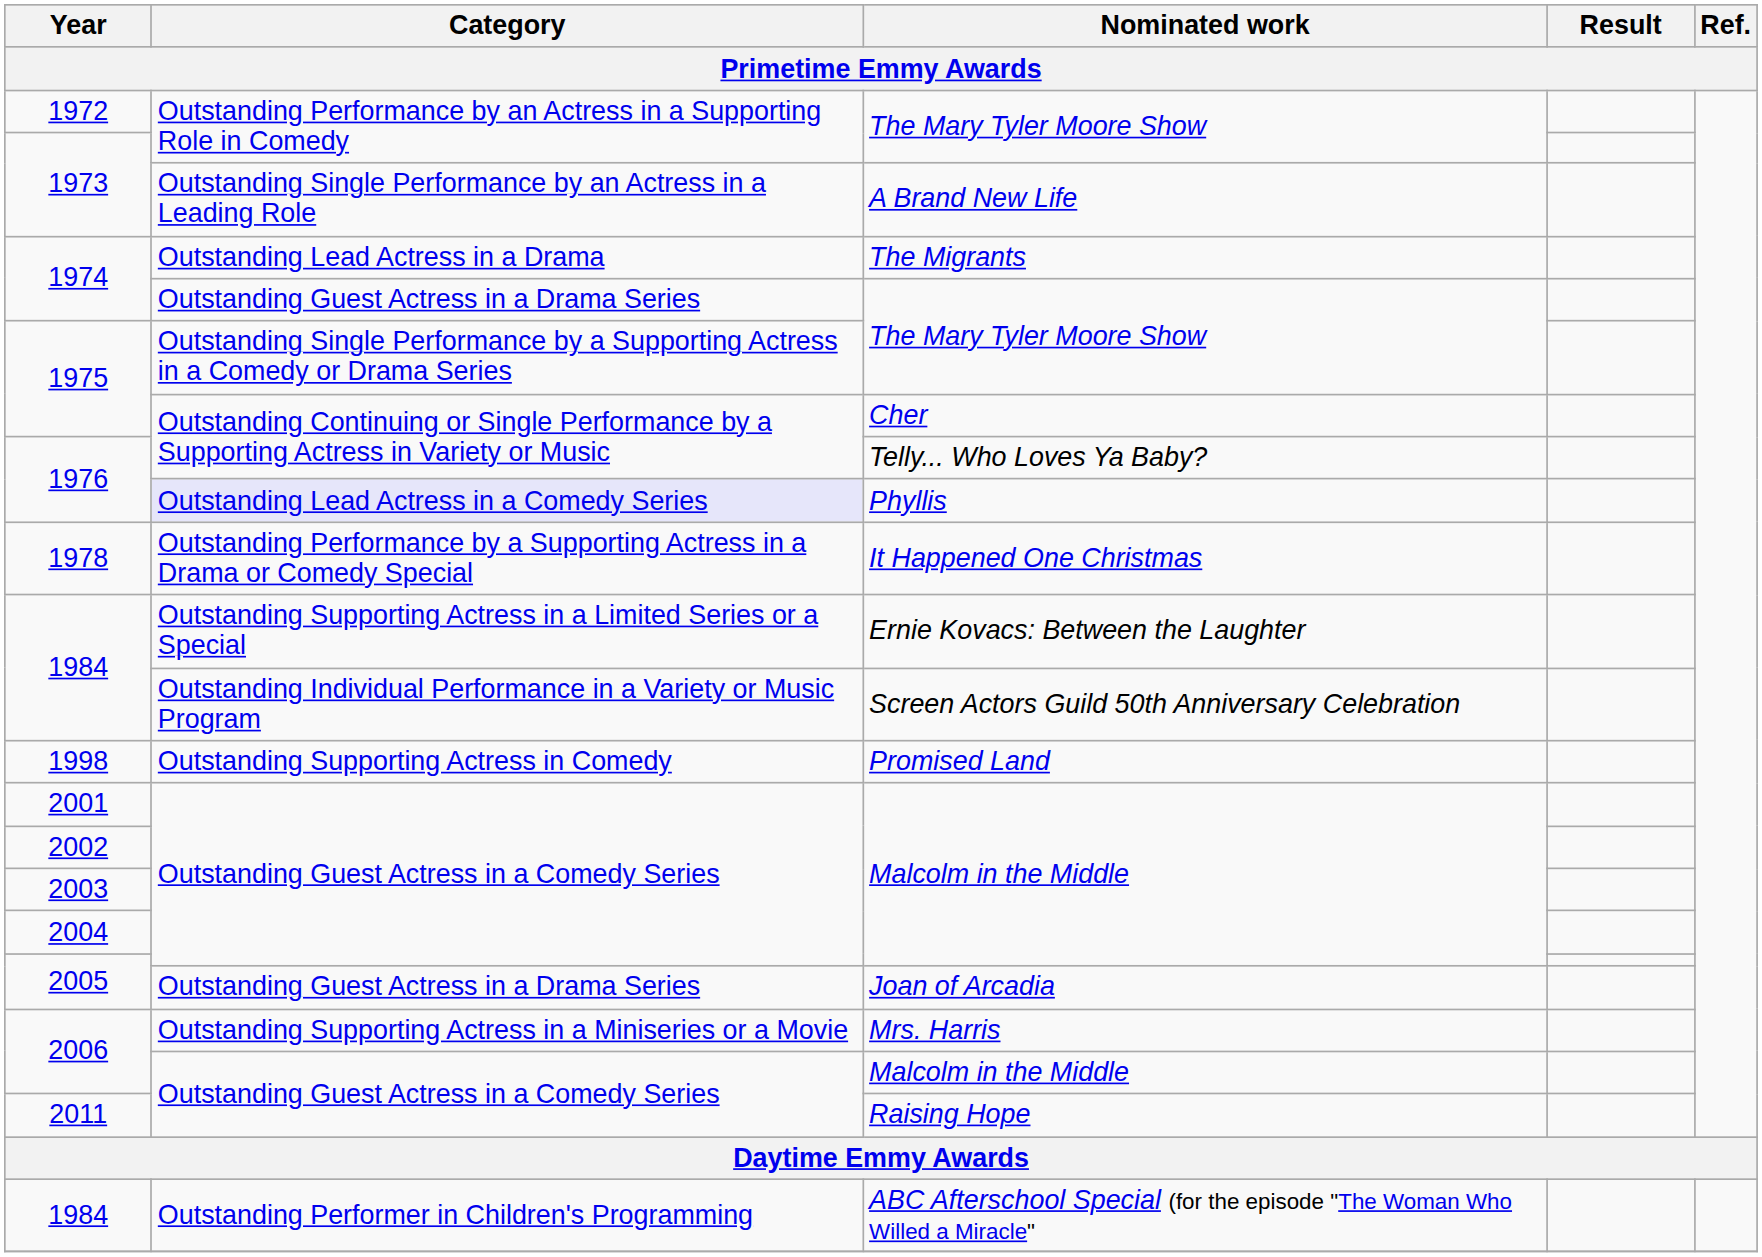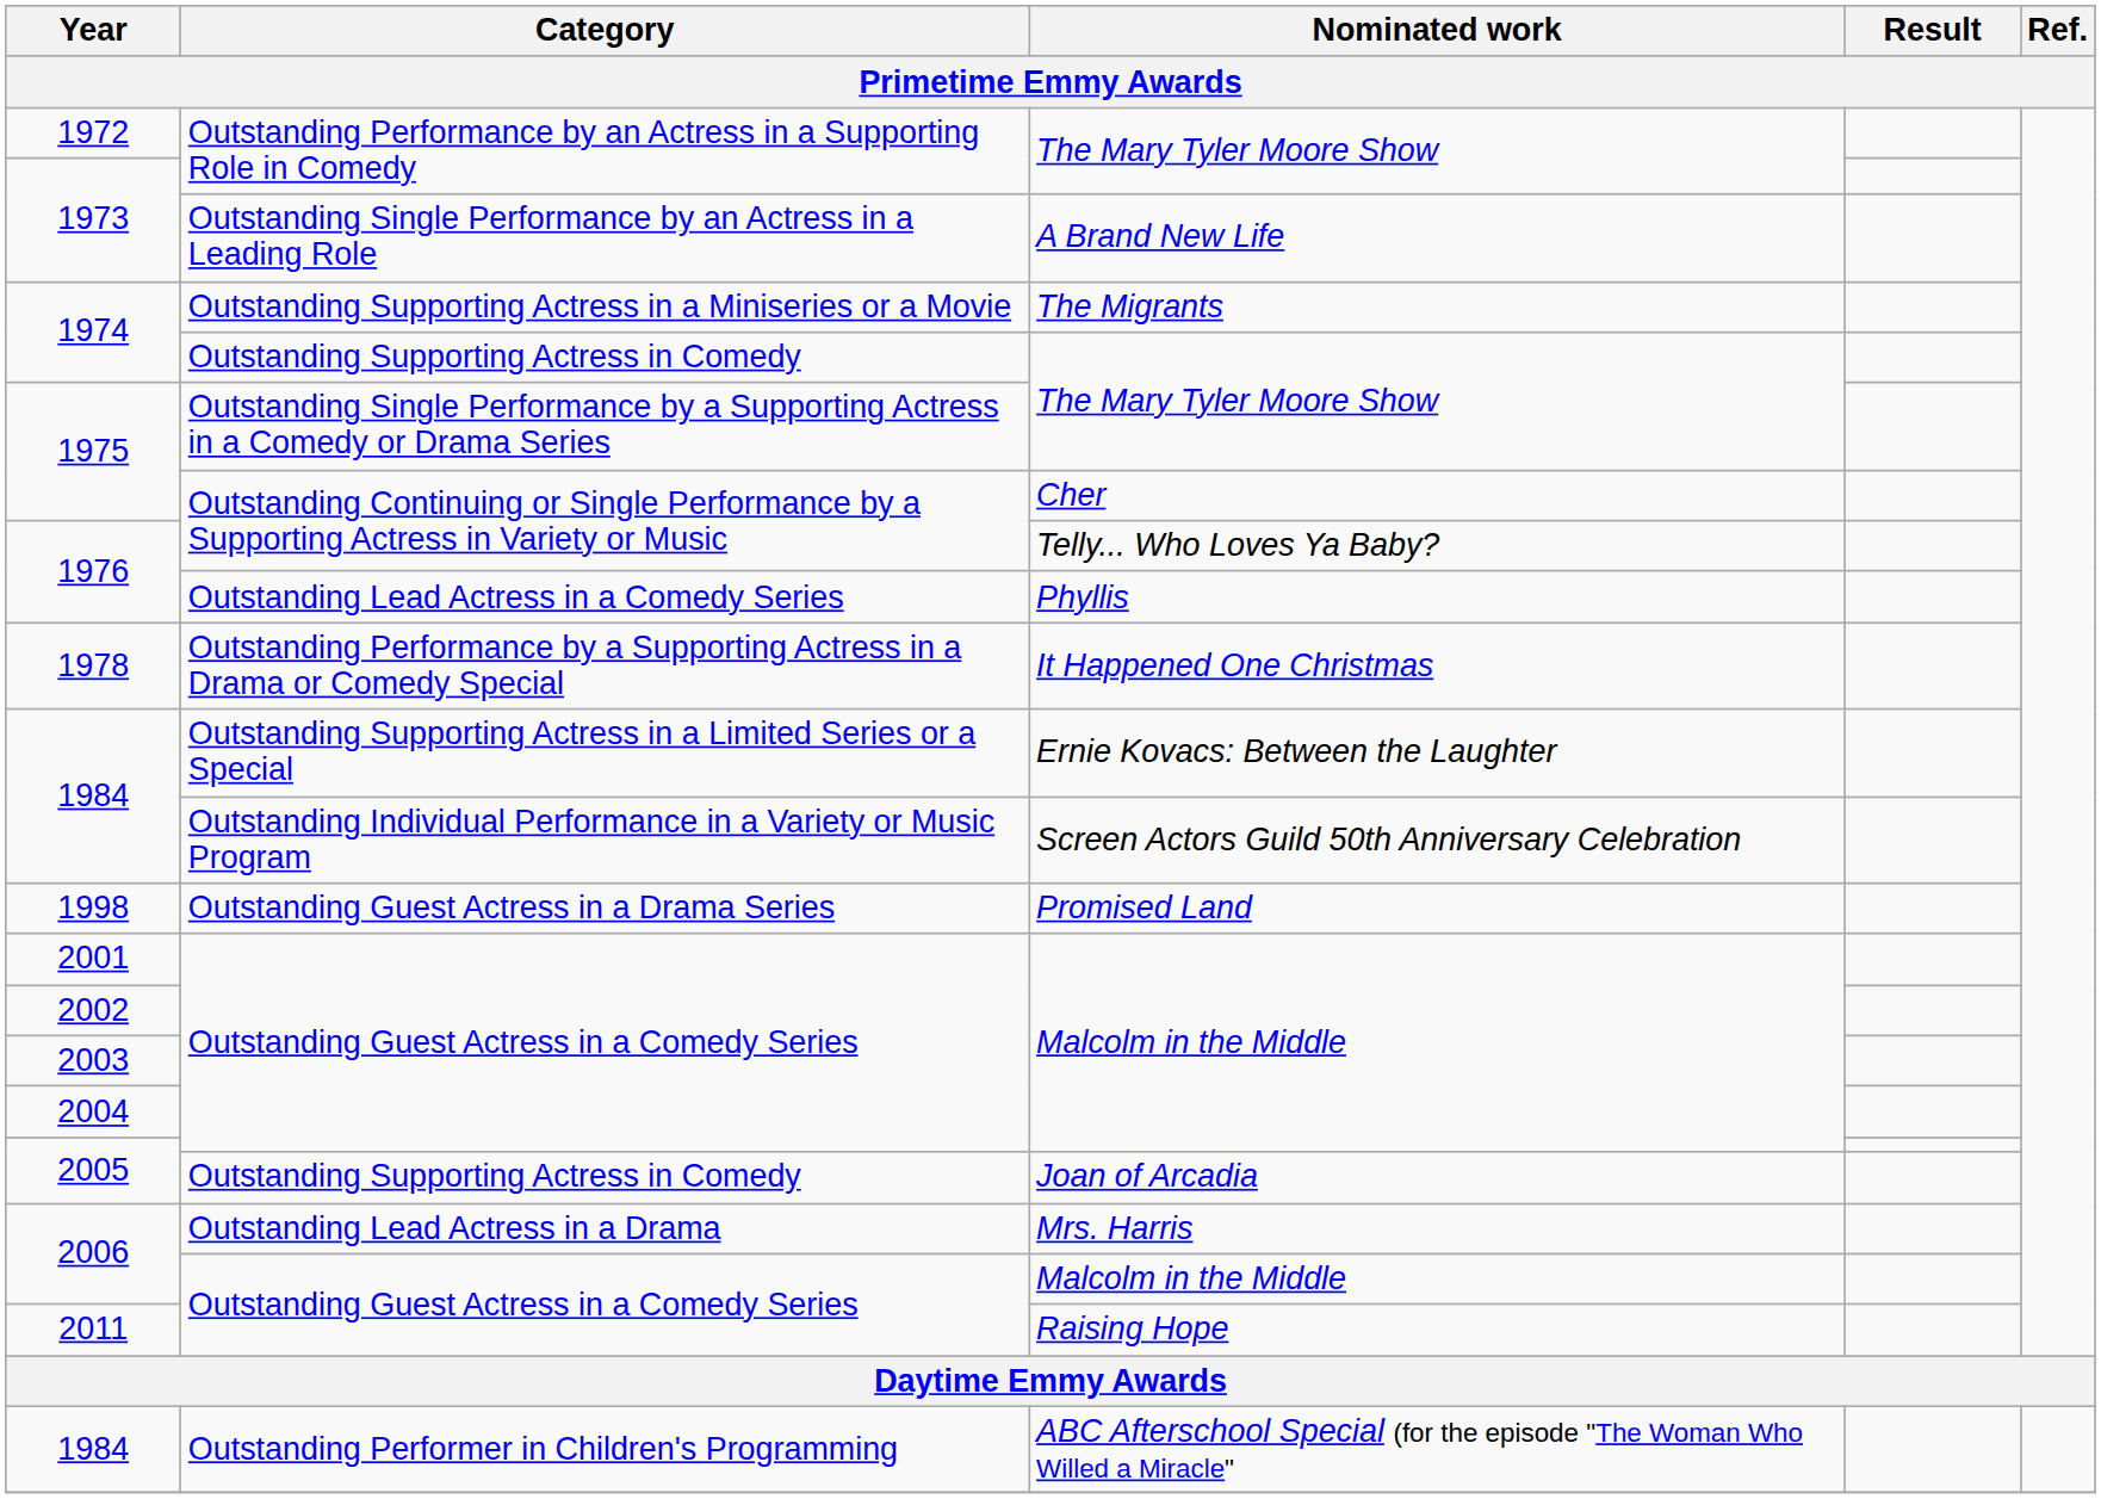 <table class=wikitable>
 <tr>
 <th scope="col" style="width:5em;">Year</th>
 <th scope="col" style="width:26em;">Category</th>
 <th scope="col" style="width:25em;">Nominated work</th>
 <th scope="col" style="width:5em;">Result</th>
 <th>Ref.</th>
 </tr>
 <tr>
 <th colspan=5><a href='#'>Primetime Emmy Awards</a></th>
 </tr>
 <tr>
 <td style="text-align:center;"><a href='#'>1972</a></td>
 <td rowspan=2><a href='#'>Outstanding Performance by an Actress in a Supporting Role in Comedy</a></td>
 <td rowspan=2><em><a href='#'>The Mary Tyler Moore Show</a></em></td>
 <td></td>
 <td rowspan=22, style="text-align:center;"></td>
 </tr>
 <tr>
 <td rowspan=2, style="text-align:center;"><a href='#'>1973</a></td>
 <td></td>
 </tr>
 <tr>
 <td><a href='#'>Outstanding Single Performance by an Actress in a Leading Role</a></td>
 <td><em><a href='#'>A Brand New Life</a></em></td>
 <td></td>
 </tr>
 <tr>
 <td rowspan=2, style="text-align:center;"><a href='#'>1974</a></td>
-<td><a href='#'>Outstanding Lead Actress in a Drama</a></td>
+<td><a href='#'>Outstanding Supporting Actress in a Miniseries or a Movie</a></td>
 <td><em><a href='#'>The Migrants</a></em></td>
 <td></td>
 </tr>
 <tr>
-<td><a href='#'>Outstanding Guest Actress in a Drama Series</a></td>
+<td><a href='#'>Outstanding Supporting Actress in Comedy</a></td>
 <td rowspan=2><em><a href='#'>The Mary Tyler Moore Show</a></em></td>
 <td></td>
 </tr>
 <tr>
 <td rowspan=2, style="text-align:center;"><a href='#'>1975</a></td>
 <td><a href='#'>Outstanding Single Performance by a Supporting Actress in a Comedy or Drama Series</a></td>
 <td></td>
 </tr>
 <tr>
 <td rowspan=2><a href='#'>Outstanding Continuing or Single Performance by a Supporting Actress in Variety or Music</a></td>
 <td><em><a href='#'>Cher</a></em></td>
 <td></td>
 </tr>
 <tr>
 <td rowspan=2, style="text-align:center;"><a href='#'>1976</a></td>
 <td><em>Telly... Who Loves Ya Baby?</em></td>
 <td></td>
 </tr>
 <tr>
-<td style="background: lavender;"><a href='#'>Outstanding Lead Actress in a Comedy Series</a></td>
+<td><a href='#'>Outstanding Lead Actress in a Comedy Series</a></td>
 <td><em><a href='#'>Phyllis</a></em></td>
 <td></td>
 </tr>
 <tr>
 <td style="text-align:center;"><a href='#'>1978</a></td>
 <td><a href='#'>Outstanding Performance by a Supporting Actress in a Drama or Comedy Special</a></td>
 <td><em><a href='#'>It Happened One Christmas</a></em></td>
 <td></td>
 </tr>
 <tr>
 <td rowspan=2, style="text-align:center;"><a href='#'>1984</a></td>
 <td><a href='#'>Outstanding Supporting Actress in a Limited Series or a Special</a></td>
 <td><em>Ernie Kovacs: Between the Laughter</em></td>
 <td></td>
 </tr>
 <tr>
 <td><a href='#'>Outstanding Individual Performance in a Variety or Music Program</a></td>
 <td><em>Screen Actors Guild 50th Anniversary Celebration</em></td>
 <td></td>
 </tr>
 <tr>
 <td style="text-align:center;"><a href='#'>1998</a></td>
-<td><a href='#'>Outstanding Supporting Actress in Comedy</a></td>
+<td><a href='#'>Outstanding Guest Actress in a Drama Series</a></td>
 <td><em><a href='#'>Promised Land</a></em></td>
 <td></td>
 </tr>
 <tr>
 <td style="text-align:center;"><a href='#'>2001</a></td>
 <td rowspan=5><a href='#'>Outstanding Guest Actress in a Comedy Series</a></td>
 <td rowspan=5><em><a href='#'>Malcolm in the Middle</a></em></td>
 <td></td>
 </tr>
 <tr>
 <td style="text-align:center;"><a href='#'>2002</a></td>
 <td></td>
 </tr>
 <tr>
 <td style="text-align:center;"><a href='#'>2003</a></td>
 <td></td>
 </tr>
 <tr>
 <td style="text-align:center;"><a href='#'>2004</a></td>
 <td></td>
 </tr>
 <tr>
 <td rowspan=2, style="text-align:center;"><a href='#'>2005</a></td>
 <td></td>
 </tr>
 <tr>
-<td><a href='#'>Outstanding Guest Actress in a Drama Series</a></td>
+<td><a href='#'>Outstanding Supporting Actress in Comedy</a></td>
 <td><em><a href='#'>Joan of Arcadia</a></em></td>
 <td></td>
 </tr>
 <tr>
 <td rowspan=2, style="text-align:center;"><a href='#'>2006</a></td>
-<td><a href='#'>Outstanding Supporting Actress in a Miniseries or a Movie</a></td>
+<td><a href='#'>Outstanding Lead Actress in a Drama</a></td>
 <td><em><a href='#'>Mrs. Harris</a></em></td>
 <td></td>
 </tr>
 <tr>
 <td rowspan=2><a href='#'>Outstanding Guest Actress in a Comedy Series</a></td>
 <td><em><a href='#'>Malcolm in the Middle</a></em></td>
 <td></td>
 </tr>
 <tr>
 <td style="text-align:center;"><a href='#'>2011</a></td>
 <td><em><a href='#'>Raising Hope</a></em></td>
 <td></td>
 </tr>
 <tr>
 <th colspan=5><a href='#'>Daytime Emmy Awards</a></th>
 </tr>
 <tr>
 <td style="text-align:center;"><a href='#'>1984</a></td>
 <td><a href='#'>Outstanding Performer in Children's Programming</a></td>
 <td><em><a href='#'>ABC Afterschool Special</a></em> <small>(for the episode "<a href='#'>The Woman Who Willed a Miracle</a>"</small></td>
 <td></td>
 <td style="text-align:center;"></td>
 </tr>
 <tr>
 </tr>
 </table>
